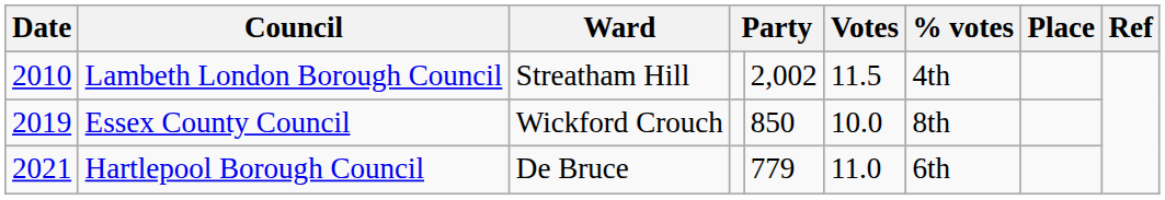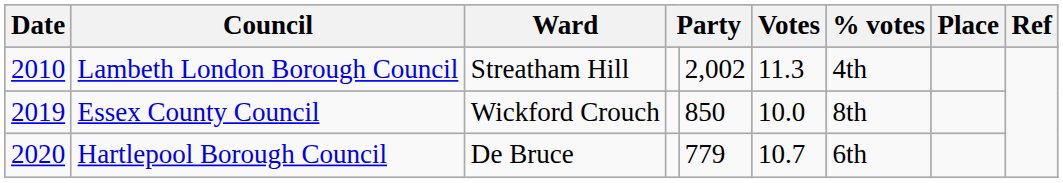 <table class="wikitable">
 <tr>
 <th>Date</th>
 <th>Council</th>
 <th>Ward</th>
 <th colspan=2>Party</th>
 <th>Votes</th>
 <th>% votes</th>
 <th>Place</th>
 <th>Ref</th>
 </tr>
 <tr>
 <td><a href='#'>2010</a></td>
 <td><a href='#'>Lambeth London Borough Council</a></td>
 <td>Streatham Hill</td>
 <td></td>
 <td>2,002</td>
-<td>11.5</td>
+<td>11.3</td>
 <td>4th</td>
 <td></td>
 </tr>
 <tr>
 <td><a href='#'>2019</a></td>
 <td><a href='#'>Essex County Council</a></td>
 <td>Wickford Crouch</td>
 <td></td>
 <td>850</td>
 <td>10.0</td>
 <td>8th</td>
 <td></td>
 </tr>
 <tr>
-<td><a href='#'>2021</a></td>
+<td><a href='#'>2020</a></td>
 <td><a href='#'>Hartlepool Borough Council</a></td>
 <td>De Bruce</td>
 <td></td>
 <td>779</td>
-<td>11.0</td>
+<td>10.7</td>
 <td>6th</td>
 <td></td>
 </tr>
 </table>
